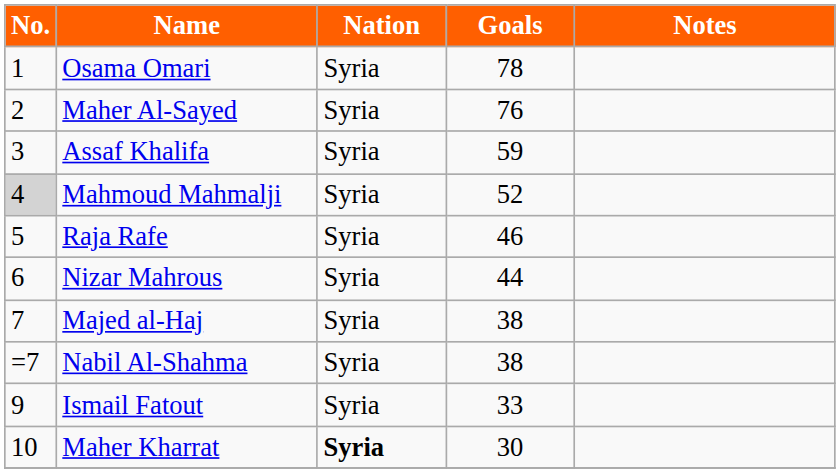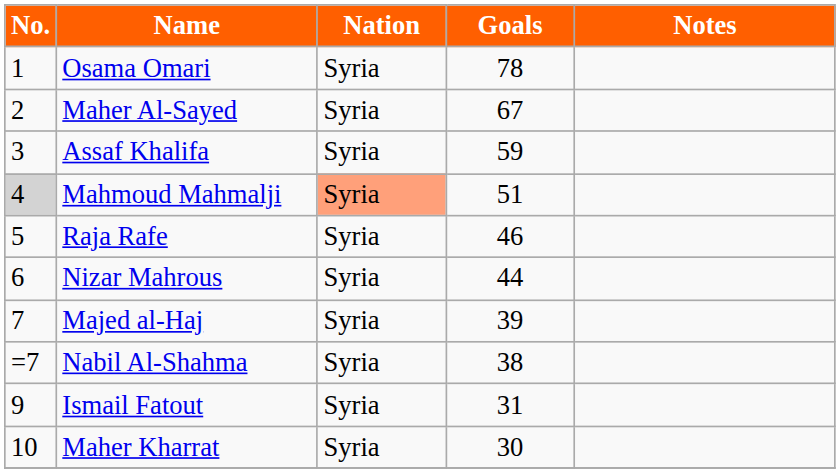 <table class="wikitable">
 <tr style="color:white;background:#FF5F00; text-align:center;">
 <td style="width:20px;"><strong>No.</strong></td>
 <td style="width:150px;"><strong>Name</strong></td>
 <td style="width:70px;"><strong>Nation</strong></td>
 <td style="width:70px;"><strong>Goals</strong></td>
 <td style="width:150px;"><strong>Notes</strong></td>
 </tr>
 <tr>
 <td>1</td>
 <td><a href='#'>Osama Omari</a></td>
 <td> Syria</td>
 <td align=center>78</td>
 <td></td>
 </tr>
 <tr>
 <td>2</td>
 <td><a href='#'>Maher Al-Sayed</a></td>
 <td> Syria</td>
-<td align=center>76</td>
+<td align=center>67</td>
 <td></td>
 </tr>
 <tr>
 <td>3</td>
 <td><a href='#'>Assaf Khalifa</a></td>
 <td> Syria</td>
 <td align=center>59</td>
 <td></td>
 </tr>
 <tr>
 <td style="background: lightgrey;">4</td>
 <td><a href='#'>Mahmoud Mahmalji</a></td>
-<td> Syria</td>
-<td align=center>52</td>
+<td style="background: lightsalmon;"> Syria</td>
+<td align=center>51</td>
 <td></td>
 </tr>
 <tr>
 <td>5</td>
 <td><a href='#'>Raja Rafe</a></td>
 <td> Syria</td>
 <td align=center>46</td>
 <td></td>
 </tr>
 <tr>
 <td>6</td>
 <td><a href='#'>Nizar Mahrous</a></td>
 <td> Syria</td>
 <td align=center>44</td>
 <td></td>
 </tr>
 <tr>
 <td>7</td>
 <td><a href='#'>Majed al-Haj</a></td>
 <td> Syria</td>
-<td align=center>38</td>
+<td align=center>39</td>
 <td></td>
 </tr>
 <tr>
 <td>=7</td>
 <td><a href='#'>Nabil Al-Shahma</a></td>
 <td> Syria</td>
 <td align=center>38</td>
 <td></td>
 </tr>
 <tr>
 <td>9</td>
 <td><a href='#'>Ismail Fatout</a></td>
 <td> Syria</td>
-<td align=center>33</td>
+<td align=center>31</td>
 <td></td>
 </tr>
 <tr>
 <td>10</td>
 <td><a href='#'>Maher Kharrat</a></td>
-<td><strong> Syria</strong></td>
+<td> Syria</td>
 <td align=center>30</td>
 <td></td>
 </tr>
 <tr>
 </tr>
 </table>
